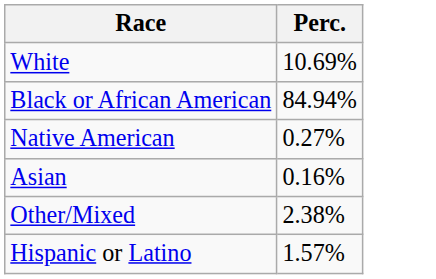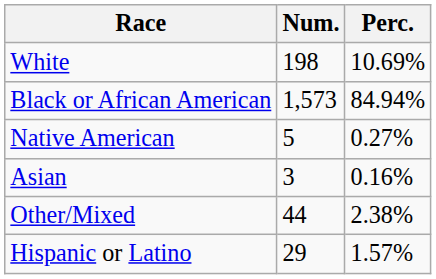 <table class="wikitable">
 <tr>
 <th>Race</th>
+<th>Num.</th>
 <th>Perc.</th>
 </tr>
 <tr>
 <td><a href='#'>White</a></td>
+<td>198</td>
 <td>10.69%</td>
 </tr>
 <tr>
 <td><a href='#'>Black or African American</a></td>
+<td>1,573</td>
 <td>84.94%</td>
 </tr>
 <tr>
 <td><a href='#'>Native American</a></td>
+<td>5</td>
 <td>0.27%</td>
 </tr>
 <tr>
 <td><a href='#'>Asian</a></td>
+<td>3</td>
 <td>0.16%</td>
 </tr>
 <tr>
 <td><a href='#'>Other/Mixed</a></td>
+<td>44</td>
 <td>2.38%</td>
 </tr>
 <tr>
 <td><a href='#'>Hispanic</a> or <a href='#'>Latino</a></td>
+<td>29</td>
 <td>1.57%</td>
 </tr>
 </table>
